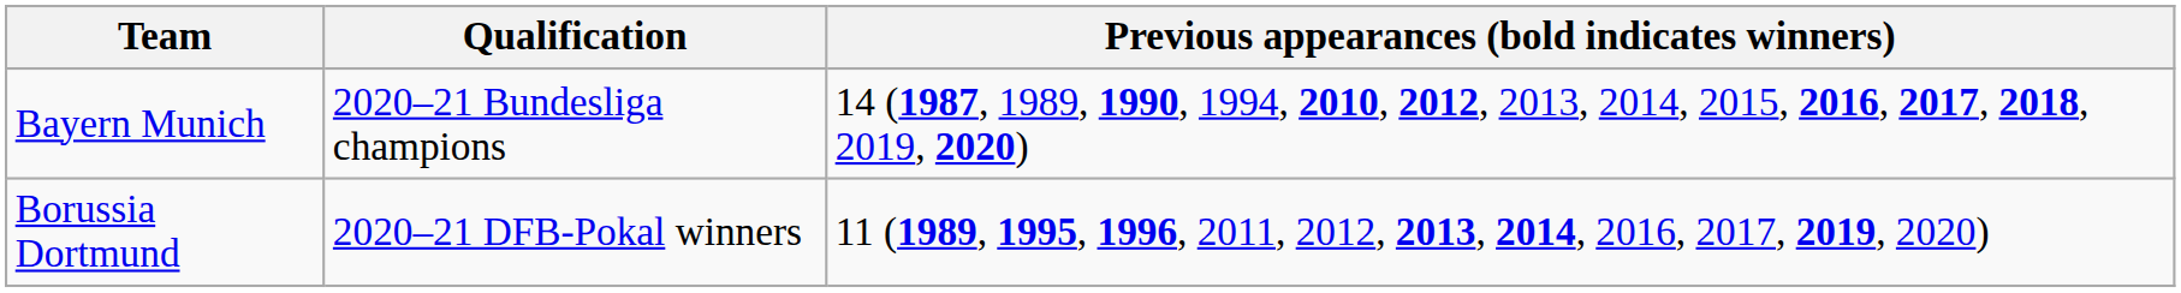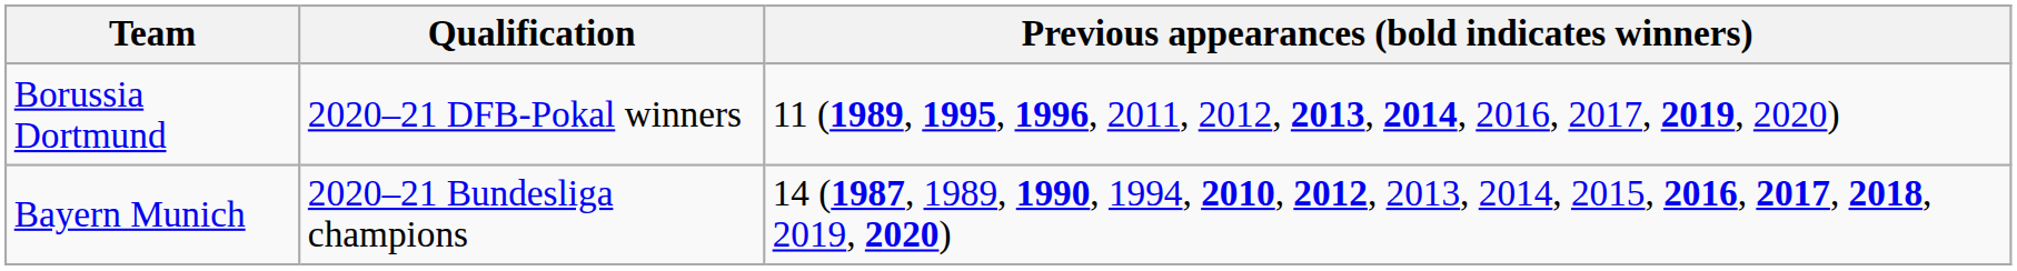 <table class="wikitable">
 <tr>
 <th>Team</th>
 <th>Qualification</th>
 <th>Previous appearances (bold indicates winners)</th>
 </tr>
 <tr>
+<td><a href='#'>Borussia Dortmund</a></td>
+<td><a href='#'>2020–21 DFB-Pokal</a> winners</td>
+<td>11 (<strong><a href='#'>1989</a></strong>, <strong><a href='#'>1995</a></strong>, <strong><a href='#'>1996</a></strong>, <a href='#'>2011</a>, <a href='#'>2012</a>, <strong><a href='#'>2013</a></strong>, <strong><a href='#'>2014</a></strong>, <a href='#'>2016</a>, <a href='#'>2017</a>, <strong><a href='#'>2019</a></strong>, <a href='#'>2020</a>)</td>
+</tr>
+<tr>
 <td><a href='#'>Bayern Munich</a></td>
 <td><a href='#'>2020–21 Bundesliga</a> champions</td>
 <td>14 (<strong><a href='#'>1987</a></strong>, <a href='#'>1989</a>, <strong><a href='#'>1990</a></strong>, <a href='#'>1994</a>, <strong><a href='#'>2010</a></strong>, <strong><a href='#'>2012</a></strong>, <a href='#'>2013</a>, <a href='#'>2014</a>, <a href='#'>2015</a>, <strong><a href='#'>2016</a></strong>, <strong><a href='#'>2017</a></strong>, <strong><a href='#'>2018</a></strong>, <a href='#'>2019</a>, <strong><a href='#'>2020</a></strong>)</td>
 </tr>
-<tr>
-<td><a href='#'>Borussia Dortmund</a></td>
-<td><a href='#'>2020–21 DFB-Pokal</a> winners</td>
-<td>11 (<strong><a href='#'>1989</a></strong>, <strong><a href='#'>1995</a></strong>, <strong><a href='#'>1996</a></strong>, <a href='#'>2011</a>, <a href='#'>2012</a>, <strong><a href='#'>2013</a></strong>, <strong><a href='#'>2014</a></strong>, <a href='#'>2016</a>, <a href='#'>2017</a>, <strong><a href='#'>2019</a></strong>, <a href='#'>2020</a>)</td>
-</tr>
 </table>
